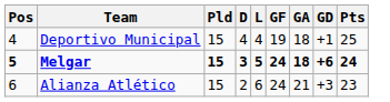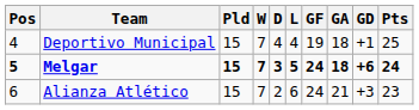 <table class="wikitable">
 <tr>
 <th><abbr>Pos</abbr></th>
 <th>Team</th>
 <th><abbr>Pld</abbr></th>
+<th><abbr>W</abbr></th>
 <th><abbr>D</abbr></th>
 <th><abbr>L</abbr></th>
 <th><abbr>GF</abbr></th>
 <th><abbr>GA</abbr></th>
 <th><abbr>GD</abbr></th>
 <th><abbr>Pts</abbr></th>
 </tr>
 <tr>
 <td>4</td>
 <td><a href='#'>Deportivo Municipal</a></td>
 <td>15</td>
+<td>7</td>
 <td>4</td>
 <td>4</td>
 <td>19</td>
 <td>18</td>
 <td>+1</td>
 <td>25</td>
 </tr>
 <tr>
 <td><strong>5</strong></td>
 <td><a href='#'><strong>Melgar</strong></a></td>
 <td><strong>15</strong></td>
+<td><strong>7</strong></td>
 <td><strong>3</strong></td>
 <td><strong>5</strong></td>
 <td><strong>24</strong></td>
 <td><strong>18</strong></td>
 <td><strong>+6</strong></td>
 <td><strong>24</strong></td>
 </tr>
 <tr>
 <td>6</td>
 <td><a href='#'>Alianza Atlético</a></td>
 <td>15</td>
+<td>7</td>
 <td>2</td>
 <td>6</td>
 <td>24</td>
 <td>21</td>
 <td>+3</td>
 <td>23</td>
 </tr>
 </table>
